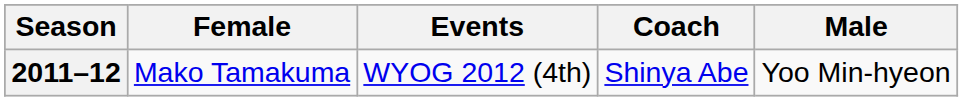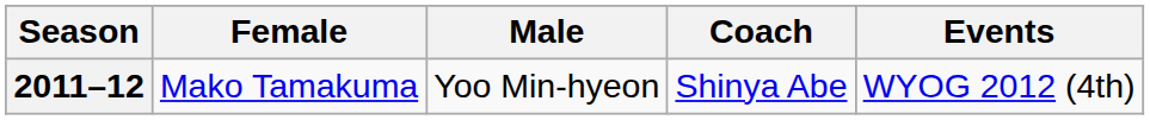 <table class="wikitable">
 <tr>
 <th scope="col">Season</th>
 <th scope="col">Female</th>
+<th scope="col">Male</th>
+<th scope="col">Coach</th>
 <th scope="col">Events</th>
-<th scope="col">Coach</th>
-<th scope="col">Male</th>
 </tr>
 <tr>
 <th scope="row">2011–12</th>
 <td><a href='#'>Mako Tamakuma</a></td>
+<td>Yoo Min-hyeon</td>
+<td><a href='#'>Shinya Abe</a></td>
 <td><a href='#'>WYOG 2012</a> (4th)</td>
-<td><a href='#'>Shinya Abe</a></td>
-<td>Yoo Min-hyeon</td>
 </tr>
 </table>
